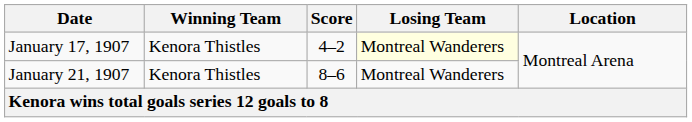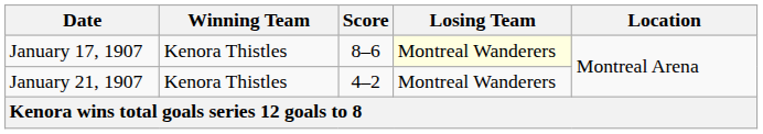 <table class="wikitable">
 <tr>
 <th width="120">Date</th>
 <th width="140">Winning Team</th>
 <th width="5">Score</th>
 <th width="140">Losing Team</th>
 <th width="145">Location</th>
 </tr>
 <tr>
 <td>January 17, 1907</td>
 <td>Kenora Thistles</td>
-<td align="center">4–2</td>
+<td align="center">8–6</td>
 <td style="background: lightyellow;">Montreal Wanderers</td>
 <td rowspan="2">Montreal Arena</td>
 </tr>
 <tr>
 <td>January 21, 1907</td>
 <td>Kenora Thistles</td>
-<td align="center">8–6</td>
+<td align="center">4–2</td>
 <td>Montreal Wanderers</td>
 </tr>
 <tr>
 <th colspan="5" style="text-align:left;">Kenora wins total goals series 12 goals to 8</th>
 </tr>
 </table>
